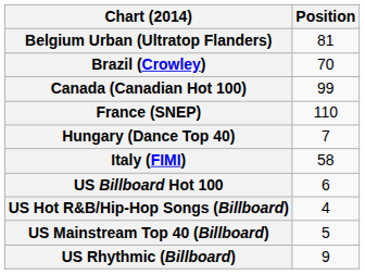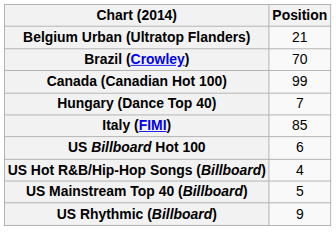 <table class="wikitable sortable plainrowheaders" style="text-align:center">
 <tr>
 <th scope="col">Chart (2014)</th>
 <th scope="col">Position</th>
 </tr>
 <tr>
 <th scope="row">Belgium Urban (Ultratop Flanders)</th>
-<td>81</td>
+<td>21</td>
 </tr>
 <tr>
 <th scope="row">Brazil (<a href='#'>Crowley</a>)</th>
 <td>70</td>
 </tr>
 <tr>
 <th scope="row">Canada (Canadian Hot 100)</th>
 <td>99</td>
 </tr>
 <tr>
-<th scope="row">France (SNEP)</th>
-<td>110</td>
-</tr>
-<tr>
 <th scope="row">Hungary (Dance Top 40)</th>
 <td>7</td>
 </tr>
 <tr>
 <th scope="row">Italy (<a href='#'>FIMI</a>)</th>
-<td style="text-align:center;">58</td>
+<td style="text-align:center;">85</td>
 </tr>
 <tr>
 <th scope="row">US <em>Billboard</em> Hot 100</th>
 <td>6</td>
 </tr>
 <tr>
 <th scope="row">US Hot R&B/Hip-Hop Songs (<em>Billboard</em>)</th>
 <td>4</td>
 </tr>
 <tr>
 <th scope="row">US Mainstream Top 40 (<em>Billboard</em>)</th>
 <td>5</td>
 </tr>
 <tr>
 <th scope="row">US Rhythmic (<em>Billboard</em>)</th>
 <td>9</td>
 </tr>
 </table>
